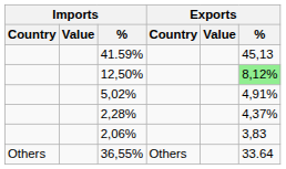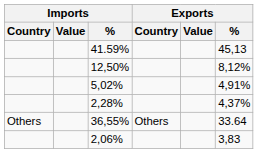 <table class="wikitable sortable">
 <tr>
 <th colspan="3">Imports</th>
 <th colspan="3">Exports</th>
 </tr>
 <tr>
 <th>Country</th>
 <th>Value</th>
 <th>%</th>
 <th>Country</th>
 <th>Value</th>
 <th>%</th>
 </tr>
 <tr>
 <td></td>
 <td></td>
 <td>41.59%</td>
 <td></td>
 <td></td>
 <td>45,13</td>
 </tr>
 <tr>
 <td></td>
 <td></td>
 <td>12,50%</td>
 <td></td>
 <td></td>
-<td style="background: lightgreen;">8,12%</td>
+<td>8,12%</td>
 </tr>
 <tr>
 <td></td>
 <td></td>
 <td>5,02%</td>
 <td></td>
 <td></td>
 <td>4,91%</td>
 </tr>
 <tr>
 <td></td>
 <td></td>
 <td>2,28%</td>
 <td></td>
 <td></td>
 <td>4,37%</td>
 </tr>
 <tr>
+<td>Others</td>
+<td></td>
+<td>36,55%</td>
+<td>Others</td>
+<td></td>
+<td>33.64</td>
+</tr>
+<tr>
 <td></td>
 <td></td>
 <td>2,06%</td>
 <td></td>
 <td></td>
 <td>3,83</td>
 </tr>
-<tr>
-<td>Others</td>
-<td></td>
-<td>36,55%</td>
-<td>Others</td>
-<td></td>
-<td>33.64</td>
-</tr>
 </table>
